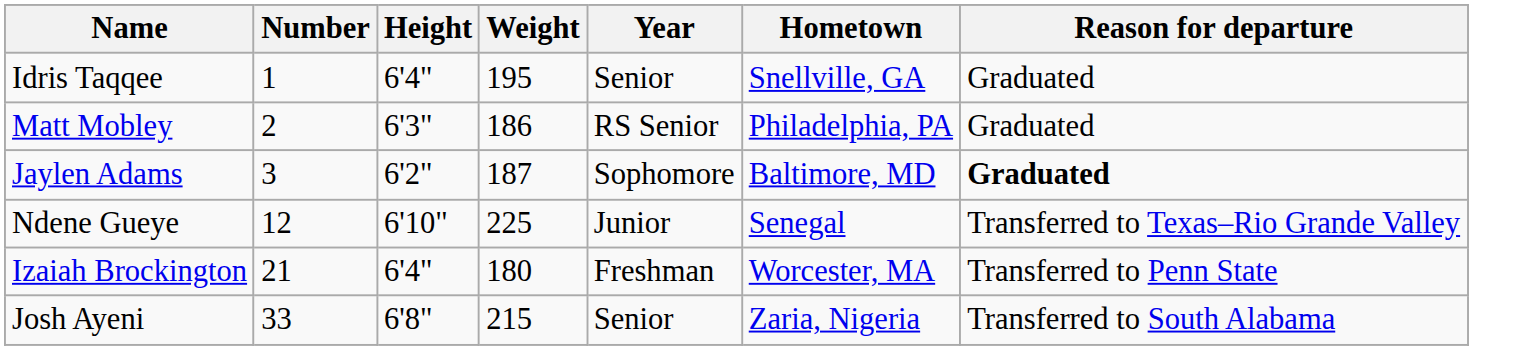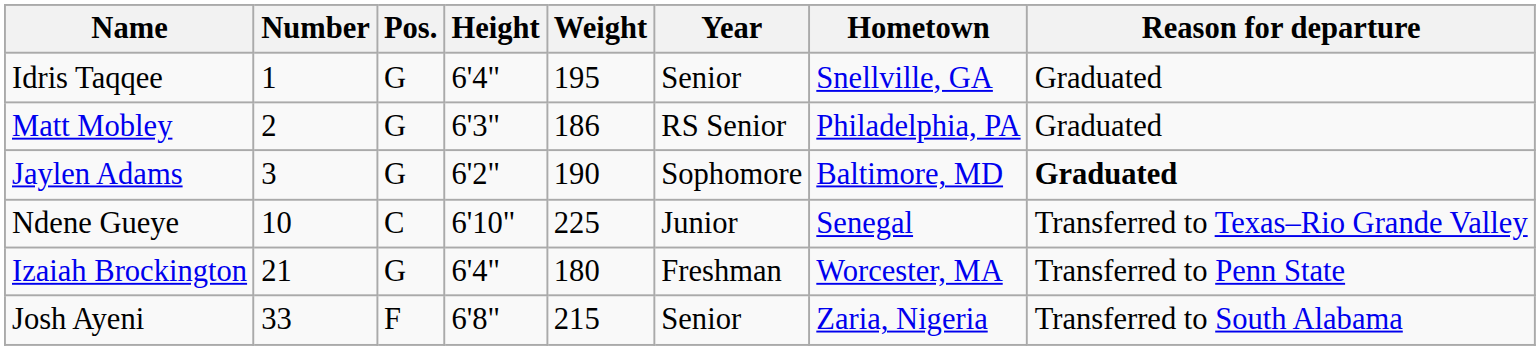 <table class="wikitable sortable" border="1">
 <tr>
 <th>Name</th>
 <th>Number</th>
+<th>Pos.</th>
 <th>Height</th>
 <th>Weight</th>
 <th>Year</th>
 <th>Hometown</th>
 <th class="unsortable">Reason for departure</th>
 </tr>
 <tr>
 <td>Idris Taqqee</td>
 <td>1</td>
+<td>G</td>
 <td>6'4"</td>
 <td>195</td>
 <td>Senior</td>
 <td><a href='#'>Snellville, GA</a></td>
 <td>Graduated</td>
 </tr>
 <tr>
 <td><a href='#'>Matt Mobley</a></td>
 <td>2</td>
+<td>G</td>
 <td>6'3"</td>
 <td>186</td>
 <td>RS Senior</td>
 <td><a href='#'>Philadelphia, PA</a></td>
 <td>Graduated</td>
 </tr>
 <tr>
 <td><a href='#'>Jaylen Adams</a></td>
 <td>3</td>
+<td>G</td>
 <td>6'2"</td>
-<td>187</td>
+<td>190</td>
 <td>Sophomore</td>
 <td><a href='#'>Baltimore, MD</a></td>
 <td><strong>Graduated</strong></td>
 </tr>
 <tr>
 <td>Ndene Gueye</td>
-<td>12</td>
+<td>10</td>
+<td>C</td>
 <td>6'10"</td>
 <td>225</td>
 <td>Junior</td>
 <td><a href='#'>Senegal</a></td>
 <td>Transferred to <a href='#'>Texas–Rio Grande Valley</a></td>
 </tr>
 <tr>
 <td><a href='#'>Izaiah Brockington</a></td>
 <td>21</td>
+<td>G</td>
 <td>6'4"</td>
 <td>180</td>
 <td>Freshman</td>
 <td><a href='#'>Worcester, MA</a></td>
 <td>Transferred to <a href='#'>Penn State</a></td>
 </tr>
 <tr>
 <td>Josh Ayeni</td>
 <td>33</td>
+<td>F</td>
 <td>6'8"</td>
 <td>215</td>
 <td>Senior</td>
 <td><a href='#'>Zaria, Nigeria</a></td>
 <td>Transferred to <a href='#'>South Alabama</a></td>
 </tr>
 </table>
